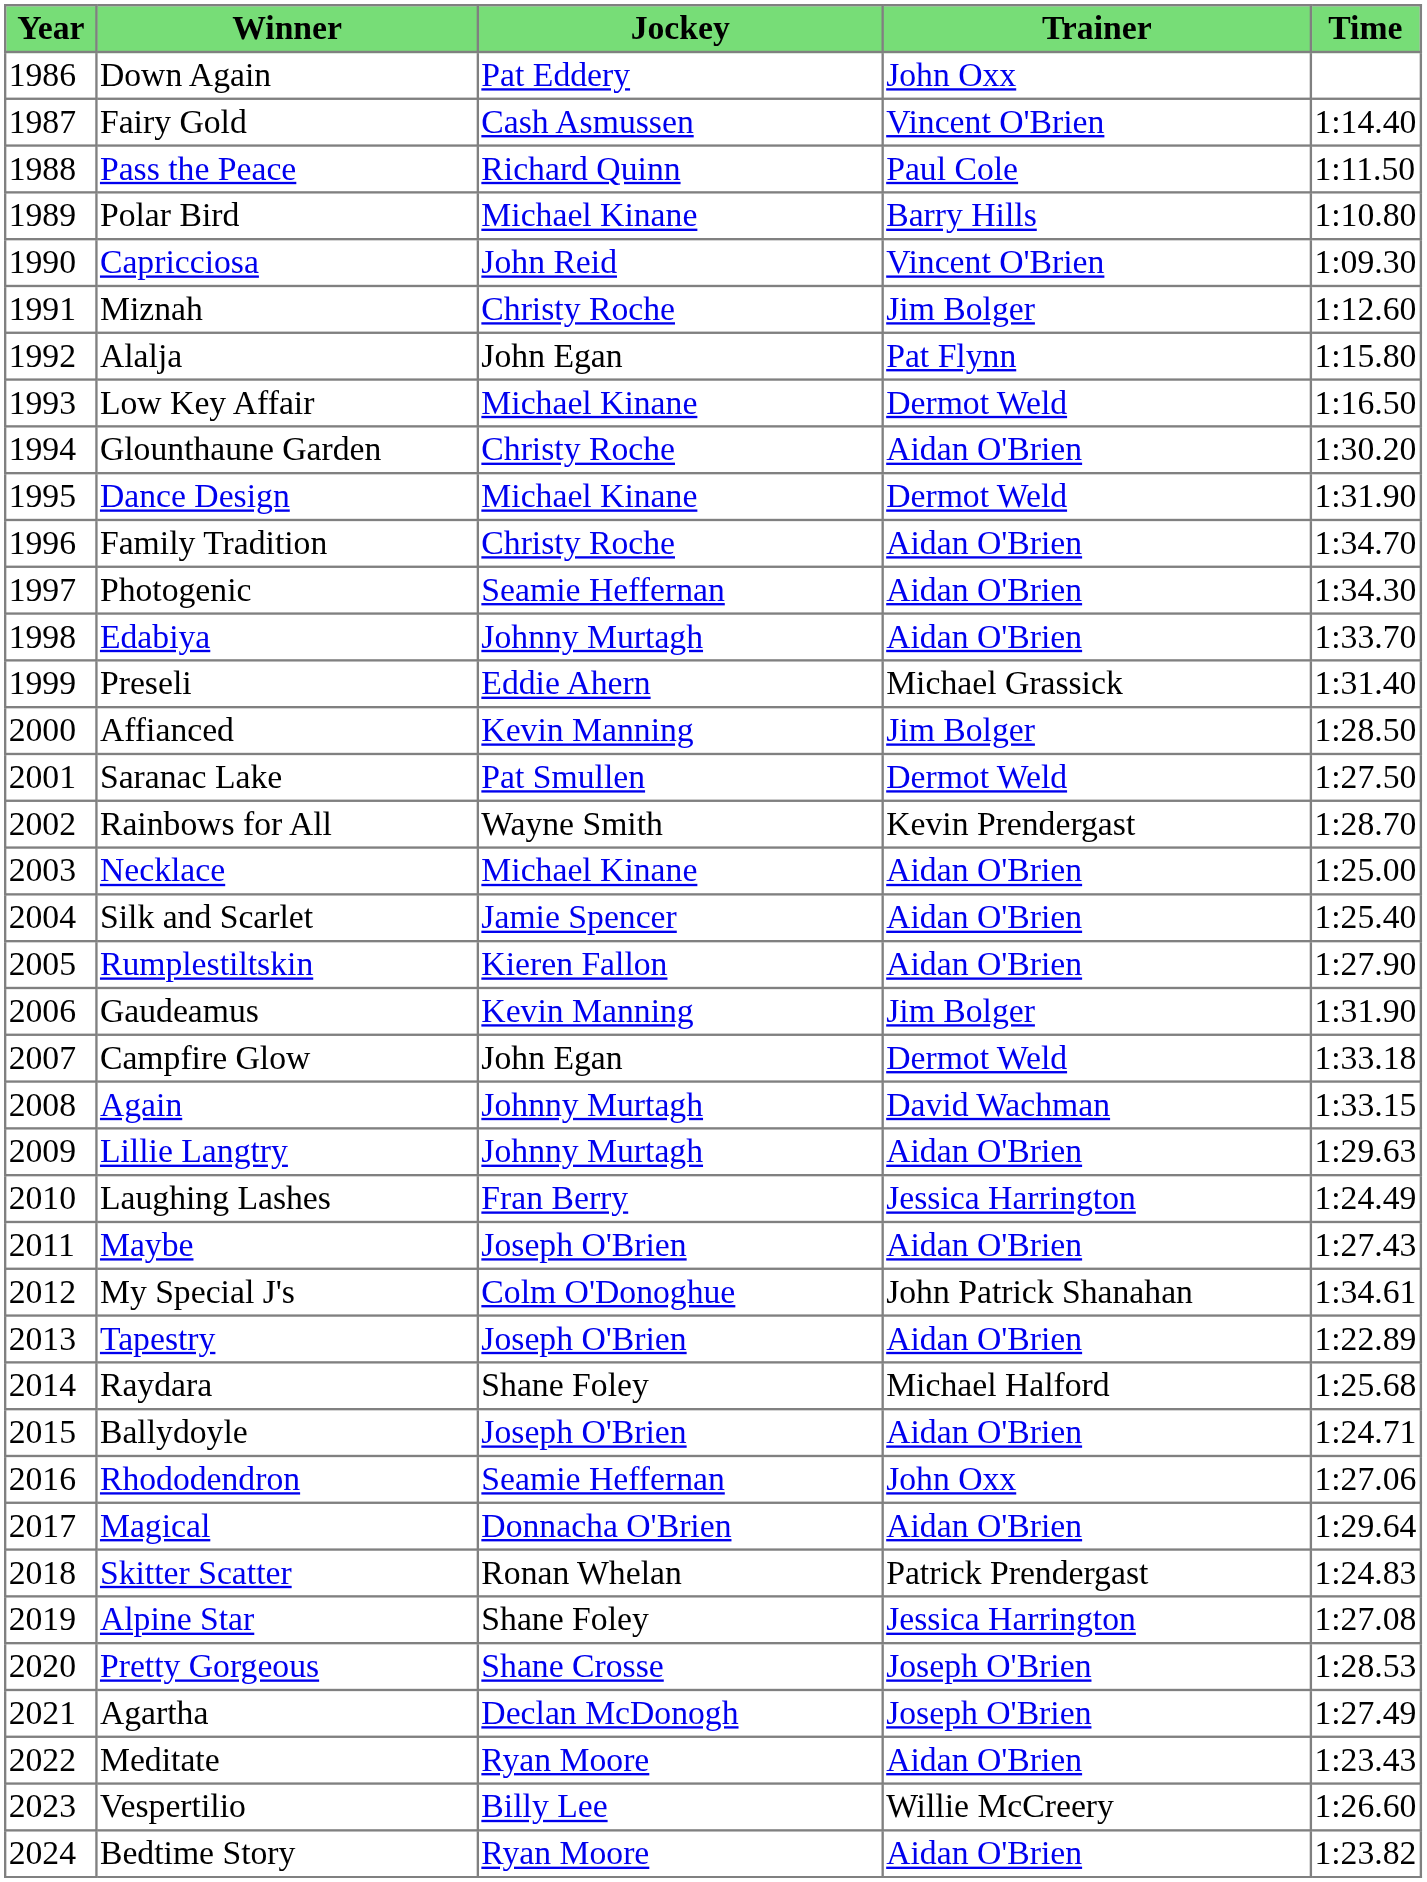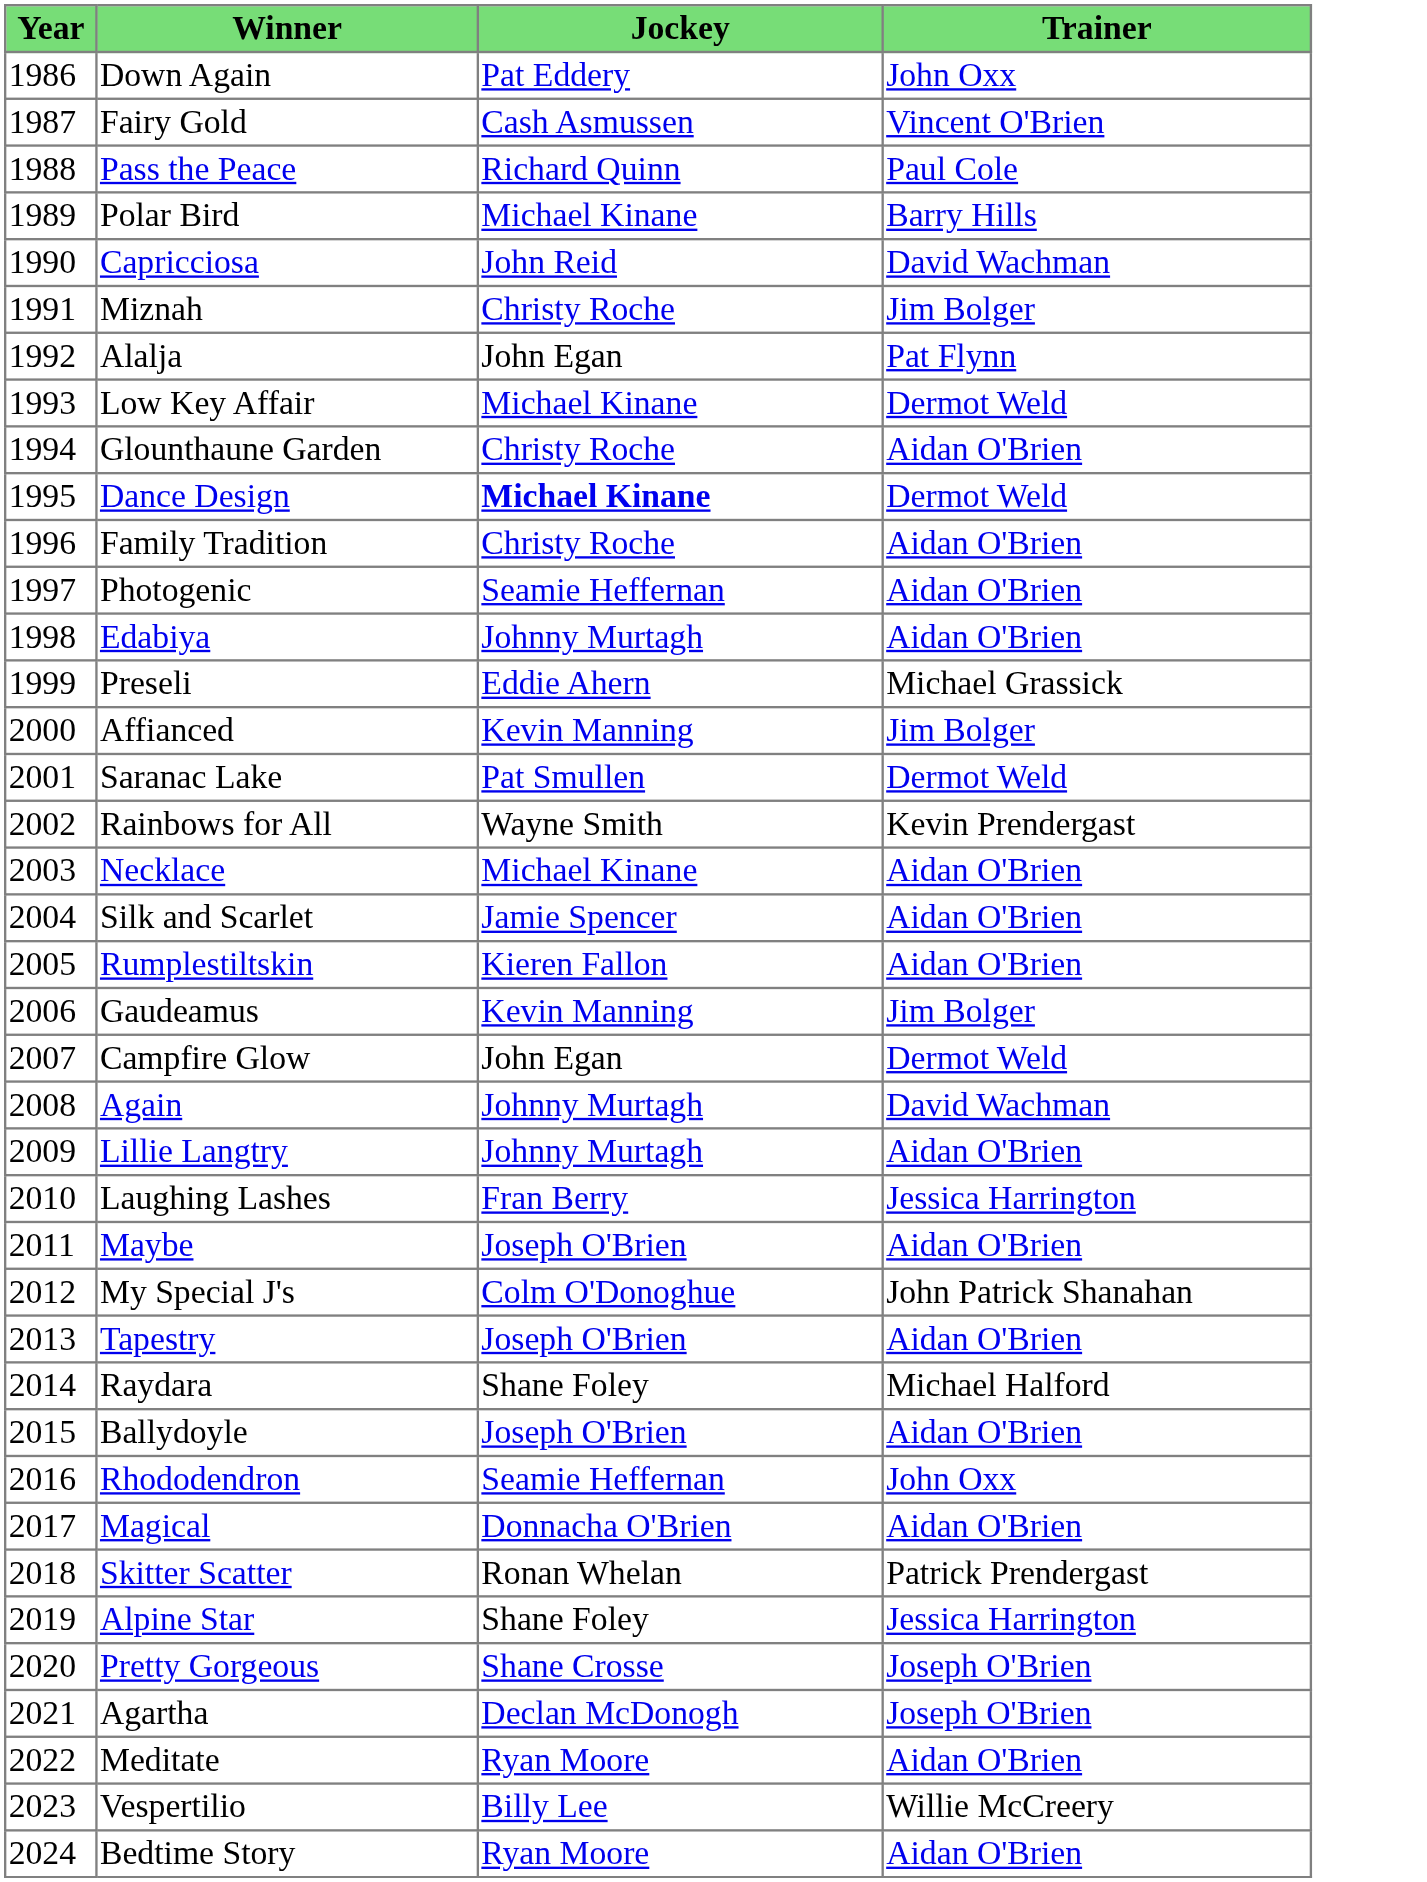 <table class = "sortable" | border="1" style="border-collapse: collapse; font-size:90%">
 <tr bgcolor="#77dd77" align="center">
 <th width="36px"><strong>Year</strong><br></th>
 <th width="160px"><strong>Winner</strong><br></th>
 <th width="170px"><strong>Jockey</strong><br></th>
 <th width="180px"><strong>Trainer</strong><br></th>
-<th><strong>Time</strong><br></th>
 </tr>
 <tr>
 <td>1986</td>
 <td>Down Again</td>
 <td><a href='#'>Pat Eddery</a></td>
 <td><a href='#'>John Oxx</a></td>
-<td></td>
 </tr>
 <tr>
 <td>1987</td>
 <td>Fairy Gold</td>
 <td><a href='#'>Cash Asmussen</a></td>
 <td><a href='#'>Vincent O'Brien</a></td>
-<td>1:14.40</td>
 </tr>
 <tr>
 <td>1988</td>
 <td><a href='#'>Pass the Peace</a></td>
 <td><a href='#'>Richard Quinn</a></td>
 <td><a href='#'>Paul Cole</a></td>
-<td>1:11.50</td>
 </tr>
 <tr>
 <td>1989</td>
 <td>Polar Bird</td>
 <td><a href='#'>Michael Kinane</a></td>
 <td><a href='#'>Barry Hills</a></td>
-<td>1:10.80</td>
 </tr>
 <tr>
 <td>1990</td>
 <td><a href='#'>Capricciosa</a></td>
 <td><a href='#'>John Reid</a></td>
-<td><a href='#'>Vincent O'Brien</a></td>
-<td>1:09.30</td>
+<td><a href='#'>David Wachman</a></td>
 </tr>
 <tr>
 <td>1991</td>
 <td>Miznah</td>
 <td><a href='#'>Christy Roche</a></td>
 <td><a href='#'>Jim Bolger</a></td>
-<td>1:12.60</td>
 </tr>
 <tr>
 <td>1992</td>
 <td>Alalja</td>
 <td>John Egan</td>
 <td><a href='#'>Pat Flynn</a></td>
-<td>1:15.80</td>
 </tr>
 <tr>
 <td>1993</td>
 <td>Low Key Affair</td>
 <td><a href='#'>Michael Kinane</a></td>
 <td><a href='#'>Dermot Weld</a></td>
-<td>1:16.50</td>
 </tr>
 <tr>
 <td>1994</td>
 <td>Glounthaune Garden</td>
 <td><a href='#'>Christy Roche</a></td>
 <td><a href='#'>Aidan O'Brien</a></td>
-<td>1:30.20</td>
 </tr>
 <tr>
 <td>1995</td>
 <td><a href='#'>Dance Design</a></td>
-<td><a href='#'>Michael Kinane</a></td>
+<td><strong><a href='#'>Michael Kinane</a></strong></td>
 <td><a href='#'>Dermot Weld</a></td>
-<td>1:31.90</td>
 </tr>
 <tr>
 <td>1996</td>
 <td>Family Tradition</td>
 <td><a href='#'>Christy Roche</a></td>
 <td><a href='#'>Aidan O'Brien</a></td>
-<td>1:34.70</td>
 </tr>
 <tr>
 <td>1997</td>
 <td>Photogenic</td>
 <td><a href='#'>Seamie Heffernan</a></td>
 <td><a href='#'>Aidan O'Brien</a></td>
-<td>1:34.30</td>
 </tr>
 <tr>
 <td>1998</td>
 <td><a href='#'>Edabiya</a></td>
 <td><a href='#'>Johnny Murtagh</a></td>
 <td><a href='#'>Aidan O'Brien</a></td>
-<td>1:33.70</td>
 </tr>
 <tr>
 <td>1999</td>
 <td>Preseli</td>
 <td><a href='#'>Eddie Ahern</a></td>
 <td>Michael Grassick</td>
-<td>1:31.40</td>
 </tr>
 <tr>
 <td>2000</td>
 <td>Affianced</td>
 <td><a href='#'>Kevin Manning</a></td>
 <td><a href='#'>Jim Bolger</a></td>
-<td>1:28.50</td>
 </tr>
 <tr>
 <td>2001</td>
 <td>Saranac Lake</td>
 <td><a href='#'>Pat Smullen</a></td>
 <td><a href='#'>Dermot Weld</a></td>
-<td>1:27.50</td>
 </tr>
 <tr>
 <td>2002</td>
 <td>Rainbows for All</td>
 <td>Wayne Smith</td>
 <td>Kevin Prendergast</td>
-<td>1:28.70</td>
 </tr>
 <tr>
 <td>2003</td>
 <td><a href='#'>Necklace</a></td>
 <td><a href='#'>Michael Kinane</a></td>
 <td><a href='#'>Aidan O'Brien</a></td>
-<td>1:25.00</td>
 </tr>
 <tr>
 <td>2004</td>
 <td>Silk and Scarlet</td>
 <td><a href='#'>Jamie Spencer</a></td>
 <td><a href='#'>Aidan O'Brien</a></td>
-<td>1:25.40</td>
 </tr>
 <tr>
 <td>2005</td>
 <td><a href='#'>Rumplestiltskin</a></td>
 <td><a href='#'>Kieren Fallon</a></td>
 <td><a href='#'>Aidan O'Brien</a></td>
-<td>1:27.90</td>
 </tr>
 <tr>
 <td>2006</td>
 <td>Gaudeamus</td>
 <td><a href='#'>Kevin Manning</a></td>
 <td><a href='#'>Jim Bolger</a></td>
-<td>1:31.90</td>
 </tr>
 <tr>
 <td>2007</td>
 <td>Campfire Glow</td>
 <td>John Egan</td>
 <td><a href='#'>Dermot Weld</a></td>
-<td>1:33.18</td>
 </tr>
 <tr>
 <td>2008</td>
 <td><a href='#'>Again</a></td>
 <td><a href='#'>Johnny Murtagh</a></td>
 <td><a href='#'>David Wachman</a></td>
-<td>1:33.15</td>
 </tr>
 <tr>
 <td>2009</td>
 <td><a href='#'>Lillie Langtry</a></td>
 <td><a href='#'>Johnny Murtagh</a></td>
 <td><a href='#'>Aidan O'Brien</a></td>
-<td>1:29.63</td>
 </tr>
 <tr>
 <td>2010</td>
 <td>Laughing Lashes</td>
 <td><a href='#'>Fran Berry</a></td>
 <td><a href='#'>Jessica Harrington</a></td>
-<td>1:24.49</td>
 </tr>
 <tr>
 <td>2011</td>
 <td><a href='#'>Maybe</a></td>
 <td><a href='#'>Joseph O'Brien</a></td>
 <td><a href='#'>Aidan O'Brien</a></td>
-<td>1:27.43</td>
 </tr>
 <tr>
 <td>2012</td>
 <td>My Special J's</td>
 <td><a href='#'>Colm O'Donoghue</a></td>
 <td>John Patrick Shanahan</td>
-<td>1:34.61</td>
 </tr>
 <tr>
 <td>2013</td>
 <td><a href='#'>Tapestry</a></td>
 <td><a href='#'>Joseph O'Brien</a></td>
 <td><a href='#'>Aidan O'Brien</a></td>
-<td>1:22.89</td>
 </tr>
 <tr>
 <td>2014</td>
 <td>Raydara</td>
 <td>Shane Foley</td>
 <td>Michael Halford</td>
-<td>1:25.68</td>
 </tr>
 <tr>
 <td>2015</td>
 <td>Ballydoyle</td>
 <td><a href='#'>Joseph O'Brien</a></td>
 <td><a href='#'>Aidan O'Brien</a></td>
-<td>1:24.71</td>
 </tr>
 <tr>
 <td>2016</td>
 <td><a href='#'>Rhododendron</a></td>
 <td><a href='#'>Seamie Heffernan</a></td>
 <td><a href='#'>John Oxx</a></td>
-<td>1:27.06</td>
 </tr>
 <tr>
 <td>2017</td>
 <td><a href='#'>Magical</a></td>
 <td><a href='#'>Donnacha O'Brien</a></td>
 <td><a href='#'>Aidan O'Brien</a></td>
-<td>1:29.64</td>
 </tr>
 <tr>
 <td>2018</td>
 <td><a href='#'>Skitter Scatter</a></td>
 <td>Ronan Whelan</td>
 <td>Patrick Prendergast</td>
-<td>1:24.83</td>
 </tr>
 <tr>
 <td>2019</td>
 <td><a href='#'>Alpine Star</a></td>
 <td>Shane Foley</td>
 <td><a href='#'>Jessica Harrington</a></td>
-<td>1:27.08</td>
 </tr>
 <tr>
 <td>2020</td>
 <td><a href='#'>Pretty Gorgeous</a></td>
 <td><a href='#'>Shane Crosse</a></td>
 <td><a href='#'>Joseph O'Brien</a></td>
-<td>1:28.53</td>
 </tr>
 <tr>
 <td>2021</td>
 <td>Agartha</td>
 <td><a href='#'>Declan McDonogh</a></td>
 <td><a href='#'>Joseph O'Brien</a></td>
-<td>1:27.49</td>
 </tr>
 <tr>
 <td>2022</td>
 <td>Meditate</td>
 <td><a href='#'>Ryan Moore</a></td>
 <td><a href='#'>Aidan O'Brien</a></td>
-<td>1:23.43</td>
 </tr>
 <tr>
 <td>2023</td>
 <td>Vespertilio</td>
 <td><a href='#'>Billy Lee</a></td>
 <td>Willie McCreery</td>
-<td>1:26.60</td>
 </tr>
 <tr>
 <td>2024</td>
 <td>Bedtime Story</td>
 <td><a href='#'>Ryan Moore</a></td>
 <td><a href='#'>Aidan O'Brien</a></td>
-<td>1:23.82</td>
 </tr>
 </table>
